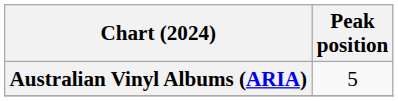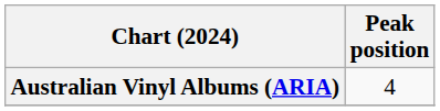 <table class="wikitable sortable plainrowheaders" style="text-align:center">
 <tr>
 <th scope="col">Chart (2024)</th>
 <th scope="col">Peak<br>position</th>
 </tr>
 <tr>
 <th scope="row">Australian Vinyl Albums (<a href='#'>ARIA</a>)</th>
-<td>5</td>
+<td>4</td>
 </tr>
 <tr>
 </tr>
 <tr>
 </tr>
 <tr>
 </tr>
 </table>
